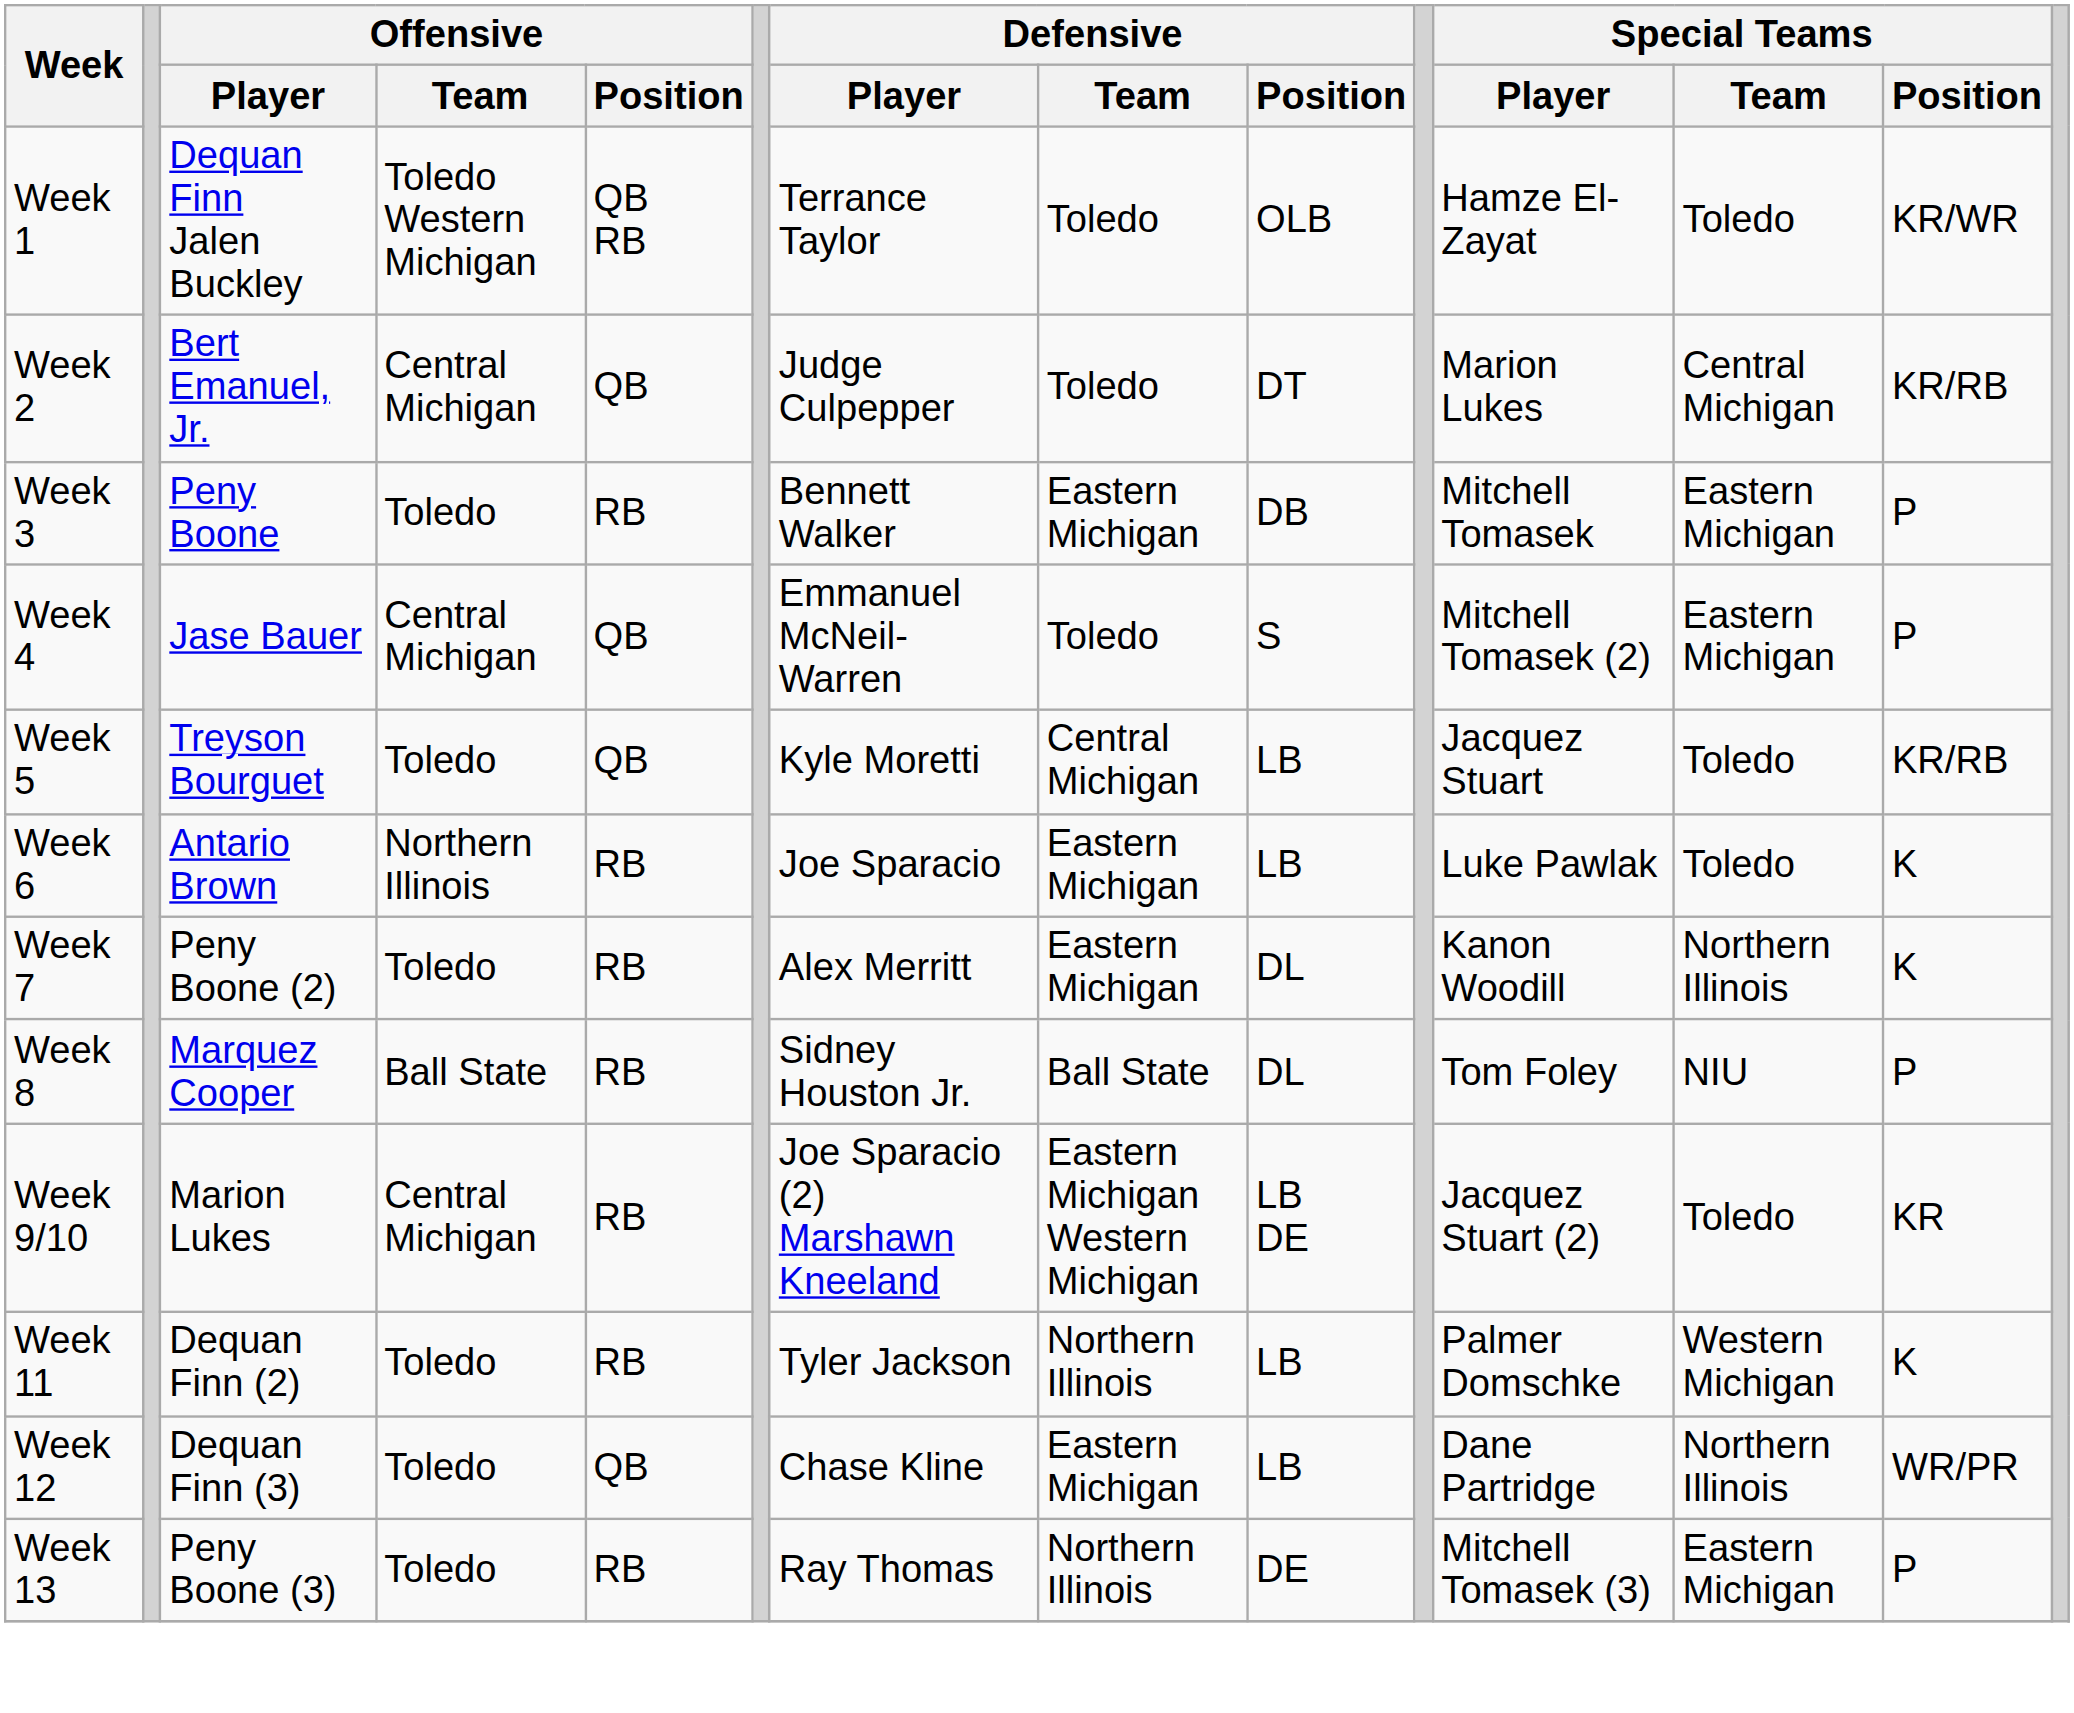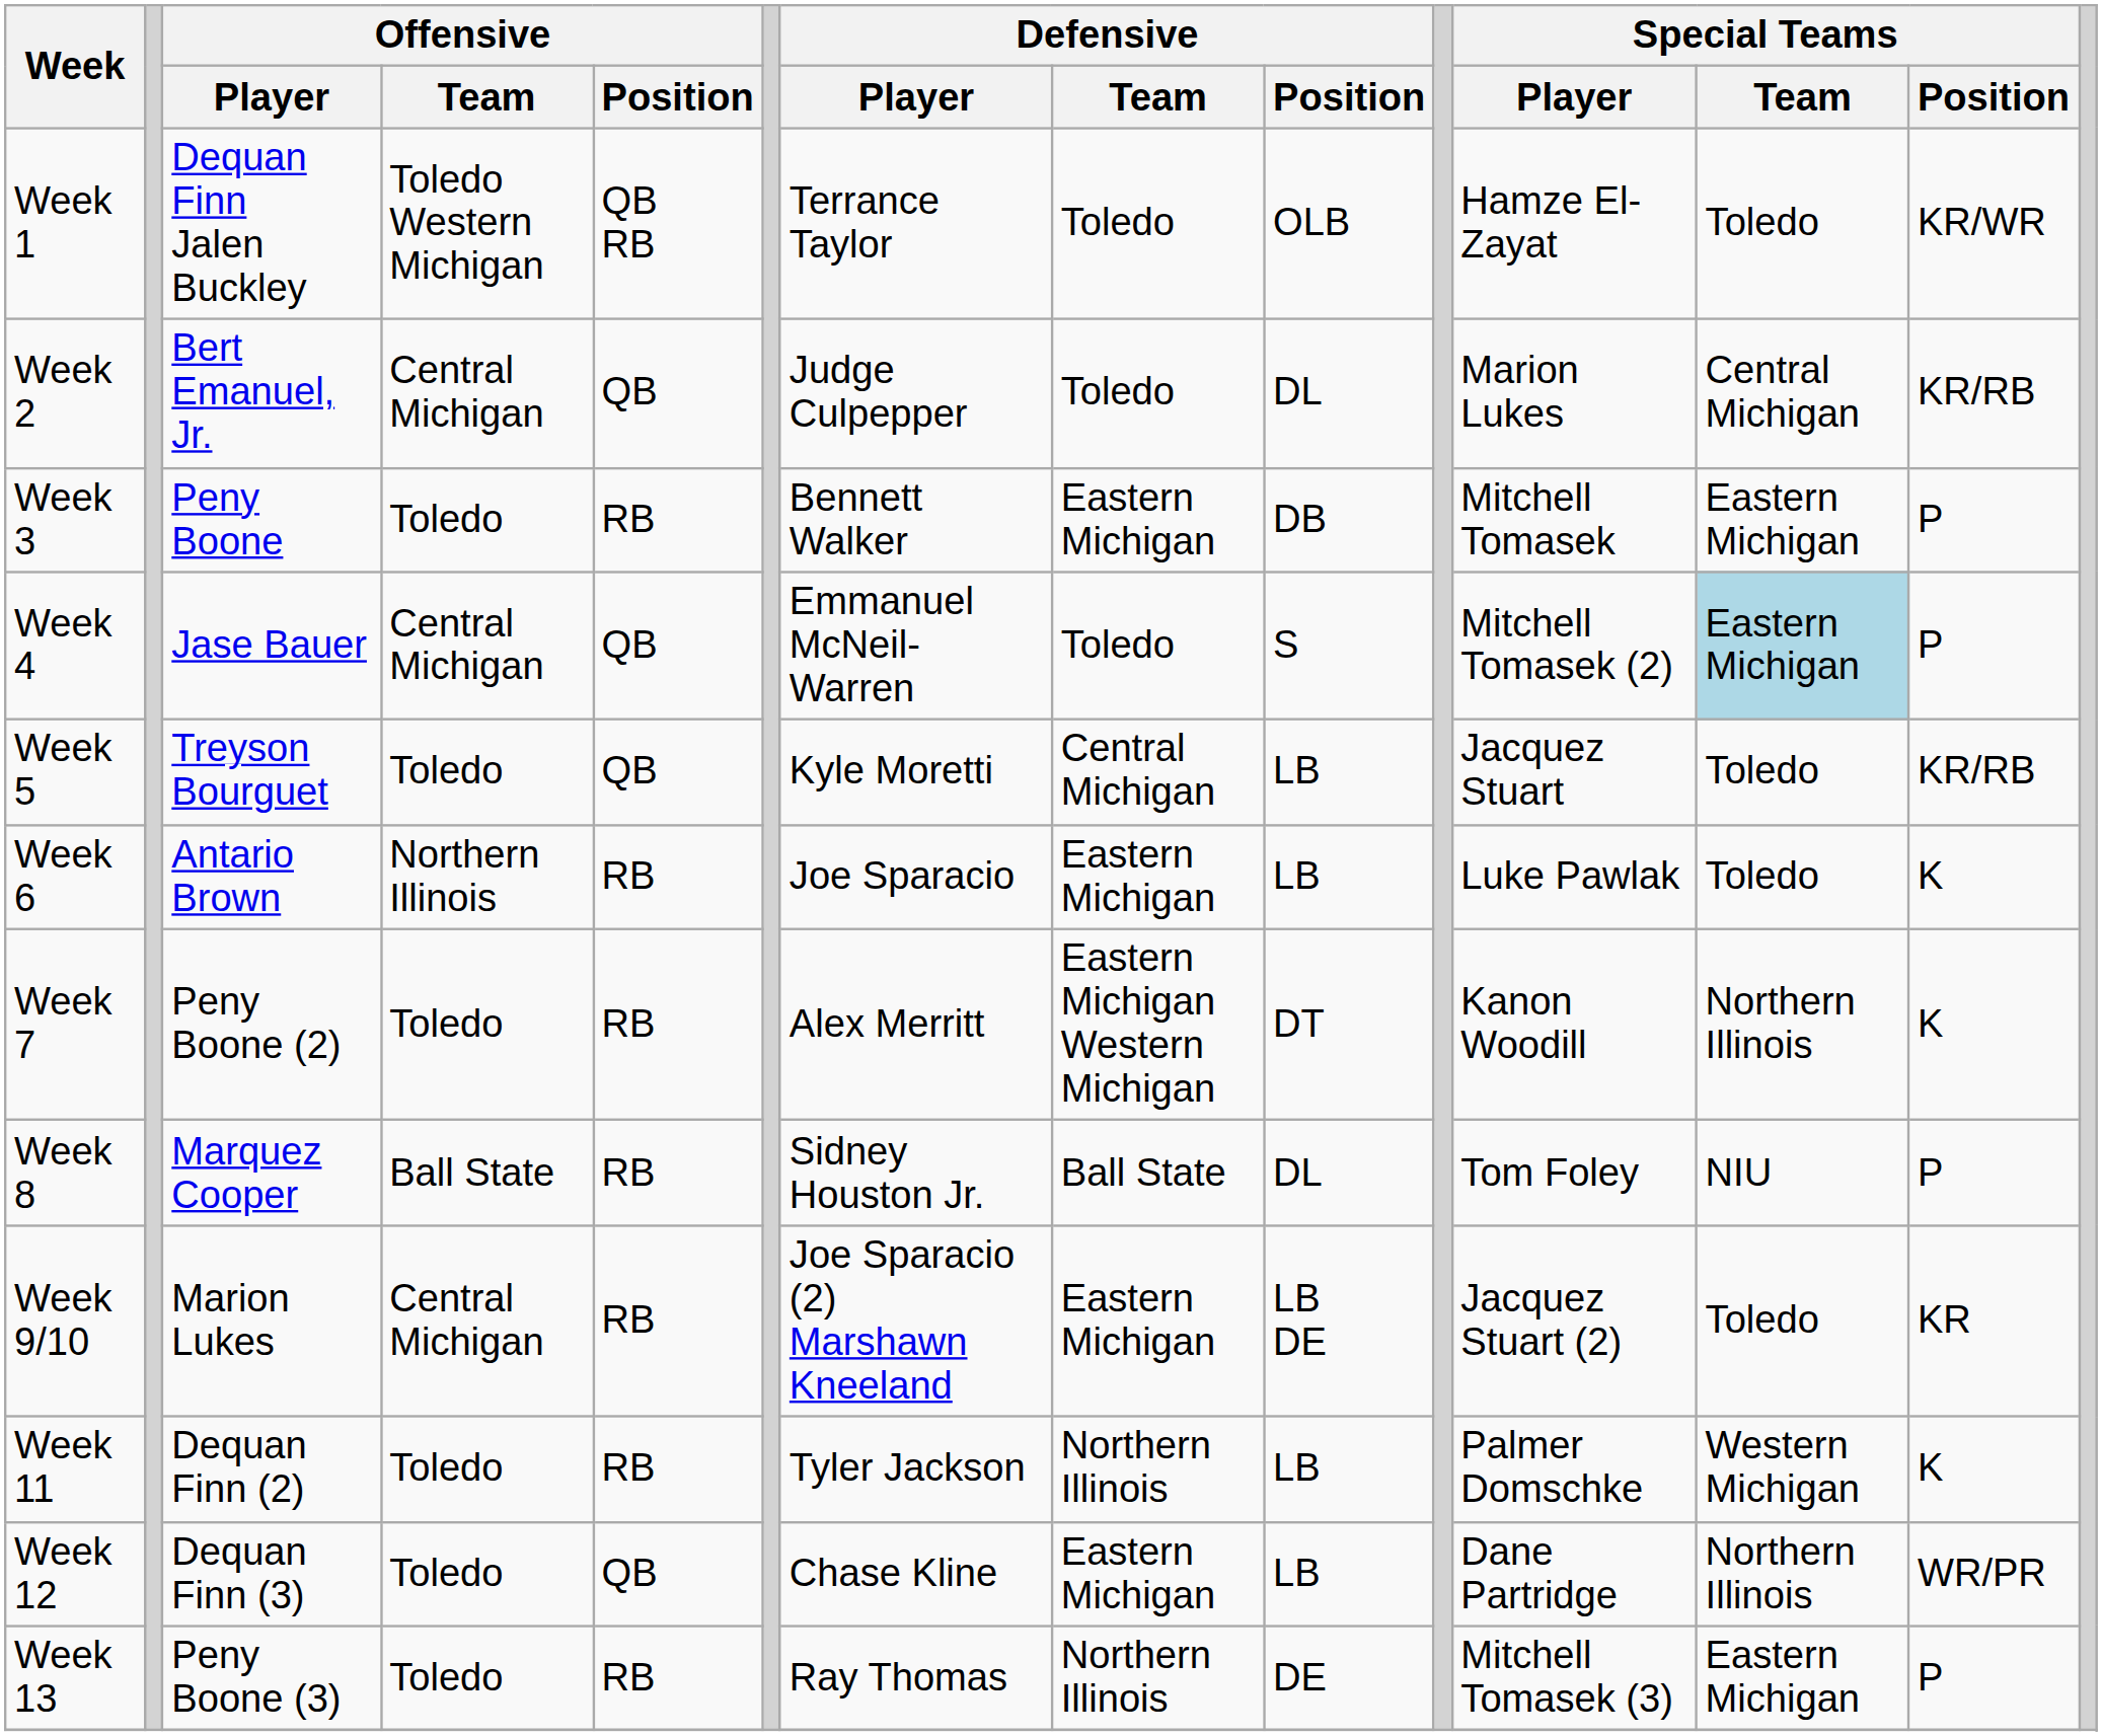 <table class="wikitable" border="1">
 <tr>
 <th rowspan="2">Week</th>
 <th rowSpan="17" style="background-color:lightgrey;"></th>
 <th colspan="3">Offensive</th>
 <th rowSpan="17" style="background-color:lightgrey;"></th>
 <th colspan="3">Defensive</th>
 <th rowSpan="17" style="background-color:lightgrey;"></th>
 <th colspan="3">Special Teams</th>
 <th rowSpan="17" style="background-color:lightgrey;"></th>
 </tr>
 <tr>
 <th>Player</th>
 <th>Team</th>
 <th>Position</th>
 <th>Player</th>
 <th>Team</th>
 <th>Position</th>
 <th>Player</th>
 <th>Team</th>
 <th>Position</th>
 </tr>
 <tr>
 <td>Week 1</td>
 <td><a href='#'>Dequan Finn</a><br>Jalen Buckley</td>
 <td>Toledo<br>Western Michigan</td>
 <td>QB<br>RB</td>
 <td>Terrance Taylor</td>
 <td>Toledo</td>
 <td>OLB</td>
 <td>Hamze El-Zayat</td>
 <td>Toledo</td>
 <td>KR/WR</td>
 </tr>
 <tr>
 <td>Week 2</td>
 <td><a href='#'>Bert Emanuel, Jr.</a></td>
 <td>Central Michigan</td>
 <td>QB</td>
 <td>Judge Culpepper</td>
 <td>Toledo</td>
-<td>DT</td>
+<td>DL</td>
 <td>Marion Lukes</td>
 <td>Central Michigan</td>
 <td>KR/RB</td>
 </tr>
 <tr>
 <td>Week 3</td>
 <td><a href='#'>Peny Boone</a></td>
 <td>Toledo</td>
 <td>RB</td>
 <td>Bennett Walker</td>
 <td>Eastern Michigan</td>
 <td>DB</td>
 <td>Mitchell Tomasek</td>
 <td>Eastern Michigan</td>
 <td>P</td>
 </tr>
 <tr>
 <td>Week 4</td>
 <td><a href='#'>Jase Bauer</a></td>
 <td>Central Michigan</td>
 <td>QB</td>
 <td>Emmanuel McNeil-Warren</td>
 <td>Toledo</td>
 <td>S</td>
 <td>Mitchell Tomasek (2)</td>
-<td>Eastern Michigan</td>
+<td style="background: lightblue;">Eastern Michigan</td>
 <td>P</td>
 </tr>
 <tr>
 <td>Week 5</td>
 <td><a href='#'>Treyson Bourguet</a></td>
 <td>Toledo</td>
 <td>QB</td>
 <td>Kyle Moretti</td>
 <td>Central Michigan</td>
 <td>LB</td>
 <td>Jacquez Stuart</td>
 <td>Toledo</td>
 <td>KR/RB</td>
 </tr>
 <tr>
 <td>Week 6</td>
 <td><a href='#'>Antario Brown</a></td>
 <td>Northern Illinois</td>
 <td>RB</td>
 <td>Joe Sparacio</td>
 <td>Eastern Michigan</td>
 <td>LB</td>
 <td>Luke Pawlak</td>
 <td>Toledo</td>
 <td>K</td>
 </tr>
 <tr>
 <td>Week 7</td>
 <td>Peny Boone (2)</td>
 <td>Toledo</td>
 <td>RB</td>
 <td>Alex Merritt</td>
-<td>Eastern Michigan</td>
-<td>DL</td>
+<td>Eastern Michigan<br>Western Michigan</td>
+<td>DT</td>
 <td>Kanon Woodill</td>
 <td>Northern Illinois</td>
 <td>K</td>
 </tr>
 <tr>
 <td>Week 8</td>
 <td><a href='#'>Marquez Cooper</a></td>
 <td>Ball State</td>
 <td>RB</td>
 <td>Sidney Houston Jr.</td>
 <td>Ball State</td>
 <td>DL</td>
 <td>Tom Foley</td>
 <td>NIU</td>
 <td>P</td>
 </tr>
 <tr>
 <td>Week 9/10</td>
 <td>Marion Lukes</td>
 <td>Central Michigan</td>
 <td>RB</td>
 <td>Joe Sparacio (2)<br><a href='#'>Marshawn Kneeland</a></td>
-<td>Eastern Michigan<br>Western Michigan</td>
+<td>Eastern Michigan</td>
 <td>LB<br>DE</td>
 <td>Jacquez Stuart (2)</td>
 <td>Toledo</td>
 <td>KR</td>
 </tr>
 <tr>
 <td>Week 11</td>
 <td>Dequan Finn (2)</td>
 <td>Toledo</td>
 <td>RB</td>
 <td>Tyler Jackson</td>
 <td>Northern Illinois</td>
 <td>LB</td>
 <td>Palmer Domschke</td>
 <td>Western Michigan</td>
 <td>K</td>
 </tr>
 <tr>
 <td>Week 12</td>
 <td>Dequan Finn (3)</td>
 <td>Toledo</td>
 <td>QB</td>
 <td>Chase Kline</td>
 <td>Eastern Michigan</td>
 <td>LB</td>
 <td>Dane Partridge</td>
 <td>Northern Illinois</td>
 <td>WR/PR</td>
 </tr>
 <tr>
 <td>Week 13</td>
 <td>Peny Boone (3)</td>
 <td>Toledo</td>
 <td>RB</td>
 <td>Ray Thomas</td>
 <td>Northern Illinois</td>
 <td>DE</td>
 <td>Mitchell Tomasek (3)</td>
 <td>Eastern Michigan</td>
 <td>P</td>
 </tr>
 <tr>
 </tr>
 </table>
